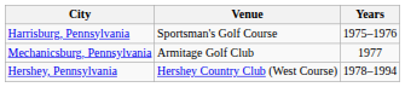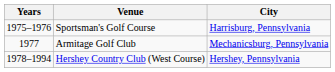 <table class=wikitable>
 <tr>
+<th>Years</th>
+<th>Venue</th>
 <th>City</th>
-<th>Venue</th>
-<th>Years</th>
 </tr>
 <tr>
+<td align=center>1975–1976</td>
+<td>Sportsman's Golf Course</td>
 <td><a href='#'>Harrisburg, Pennsylvania</a></td>
-<td>Sportsman's Golf Course</td>
-<td align=center>1975–1976</td>
 </tr>
 <tr>
+<td align=center>1977</td>
+<td>Armitage Golf Club</td>
 <td><a href='#'>Mechanicsburg, Pennsylvania</a></td>
-<td>Armitage Golf Club</td>
-<td align=center>1977</td>
 </tr>
 <tr>
+<td align=center>1978–1994</td>
+<td><a href='#'>Hershey Country Club</a> (West Course)</td>
 <td><a href='#'>Hershey, Pennsylvania</a></td>
-<td><a href='#'>Hershey Country Club</a> (West Course)</td>
-<td align=center>1978–1994</td>
 </tr>
 </table>
